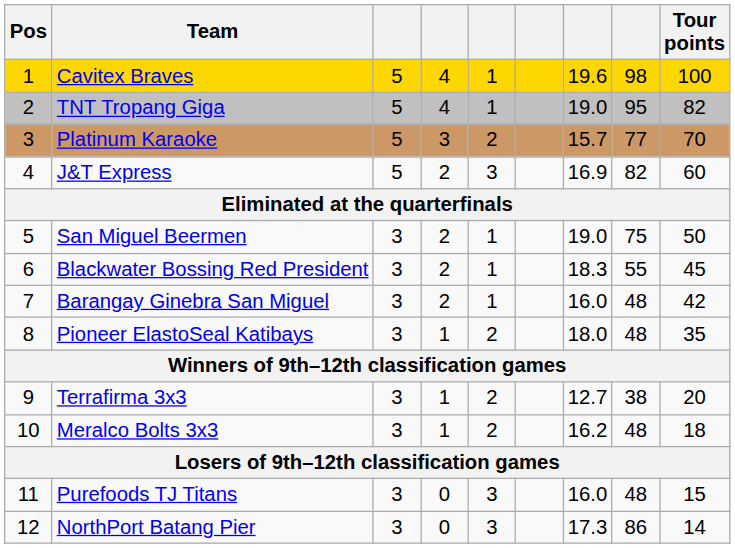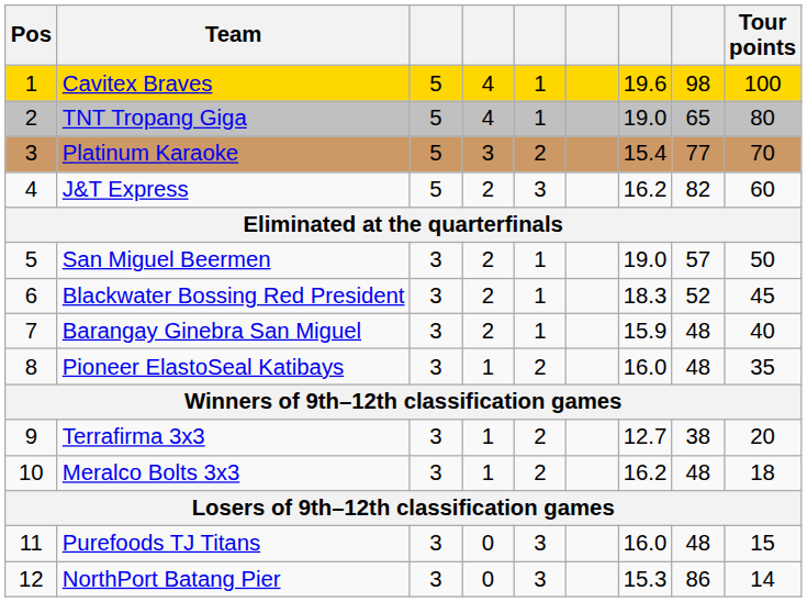 <table class="wikitable" style="text-align:center">
 <tr>
 <th width=30>Pos</th>
 <th width=180>Team</th>
 <th width=30></th>
 <th width=30></th>
 <th width=30></th>
 <th width=30></th>
 <th width=30></th>
 <th width=30></th>
 <th width=30>Tour points</th>
 </tr>
 <tr bgcolor=gold>
 <td>1</td>
 <td align=left><a href='#'>Cavitex Braves</a></td>
 <td>5</td>
 <td>4</td>
 <td>1</td>
 <td></td>
 <td>19.6</td>
 <td>98</td>
 <td>100</td>
 </tr>
 <tr bgcolor=silver>
 <td>2</td>
 <td align=left><a href='#'>TNT Tropang Giga</a></td>
 <td>5</td>
 <td>4</td>
 <td>1</td>
 <td></td>
 <td>19.0</td>
-<td>95</td>
-<td>82</td>
+<td>65</td>
+<td>80</td>
 </tr>
 <tr bgcolor=cc9966>
 <td>3</td>
 <td align=left><a href='#'>Platinum Karaoke</a></td>
 <td>5</td>
 <td>3</td>
 <td>2</td>
 <td></td>
-<td>15.7</td>
+<td>15.4</td>
 <td>77</td>
 <td>70</td>
 </tr>
 <tr>
 <td>4</td>
 <td align=left><a href='#'>J&T Express</a></td>
 <td>5</td>
 <td>2</td>
 <td>3</td>
 <td></td>
-<td>16.9</td>
+<td>16.2</td>
 <td>82</td>
 <td>60</td>
 </tr>
 <tr>
 <th colspan=9>Eliminated at the quarterfinals</th>
 </tr>
 <tr>
 <td>5</td>
 <td align=left><a href='#'>San Miguel Beermen</a></td>
 <td>3</td>
 <td>2</td>
 <td>1</td>
 <td></td>
 <td>19.0</td>
-<td>75</td>
+<td>57</td>
 <td>50</td>
 </tr>
 <tr>
 <td>6</td>
 <td align=left nowrap><a href='#'>Blackwater Bossing Red President</a></td>
 <td>3</td>
 <td>2</td>
 <td>1</td>
 <td></td>
 <td>18.3</td>
-<td>55</td>
+<td>52</td>
 <td>45</td>
 </tr>
 <tr>
 <td>7</td>
 <td align=left><a href='#'>Barangay Ginebra San Miguel</a></td>
 <td>3</td>
 <td>2</td>
 <td>1</td>
 <td></td>
-<td>16.0</td>
+<td>15.9</td>
 <td>48</td>
-<td>42</td>
+<td>40</td>
 </tr>
 <tr>
 <td>8</td>
 <td align=left><a href='#'>Pioneer ElastoSeal Katibays</a></td>
 <td>3</td>
 <td>1</td>
 <td>2</td>
 <td></td>
-<td>18.0</td>
+<td>16.0</td>
 <td>48</td>
 <td>35</td>
 </tr>
 <tr>
 <th colspan=9>Winners of 9th–12th classification games</th>
 </tr>
 <tr>
 <td>9</td>
 <td align=left><a href='#'>Terrafirma 3x3</a></td>
 <td>3</td>
 <td>1</td>
 <td>2</td>
 <td></td>
 <td>12.7</td>
 <td>38</td>
 <td>20</td>
 </tr>
 <tr>
 <td>10</td>
 <td align=left><a href='#'>Meralco Bolts 3x3</a></td>
 <td>3</td>
 <td>1</td>
 <td>2</td>
 <td></td>
 <td>16.2</td>
 <td>48</td>
 <td>18</td>
 </tr>
 <tr>
 <th colspan=9>Losers of 9th–12th classification games</th>
 </tr>
 <tr>
 <td>11</td>
 <td align=left><a href='#'>Purefoods TJ Titans</a></td>
 <td>3</td>
 <td>0</td>
 <td>3</td>
 <td></td>
 <td>16.0</td>
 <td>48</td>
 <td>15</td>
 </tr>
 <tr>
 <td>12</td>
 <td align=left><a href='#'>NorthPort Batang Pier</a></td>
 <td>3</td>
 <td>0</td>
 <td>3</td>
 <td></td>
-<td>17.3</td>
+<td>15.3</td>
 <td>86</td>
 <td>14</td>
 </tr>
 </table>
